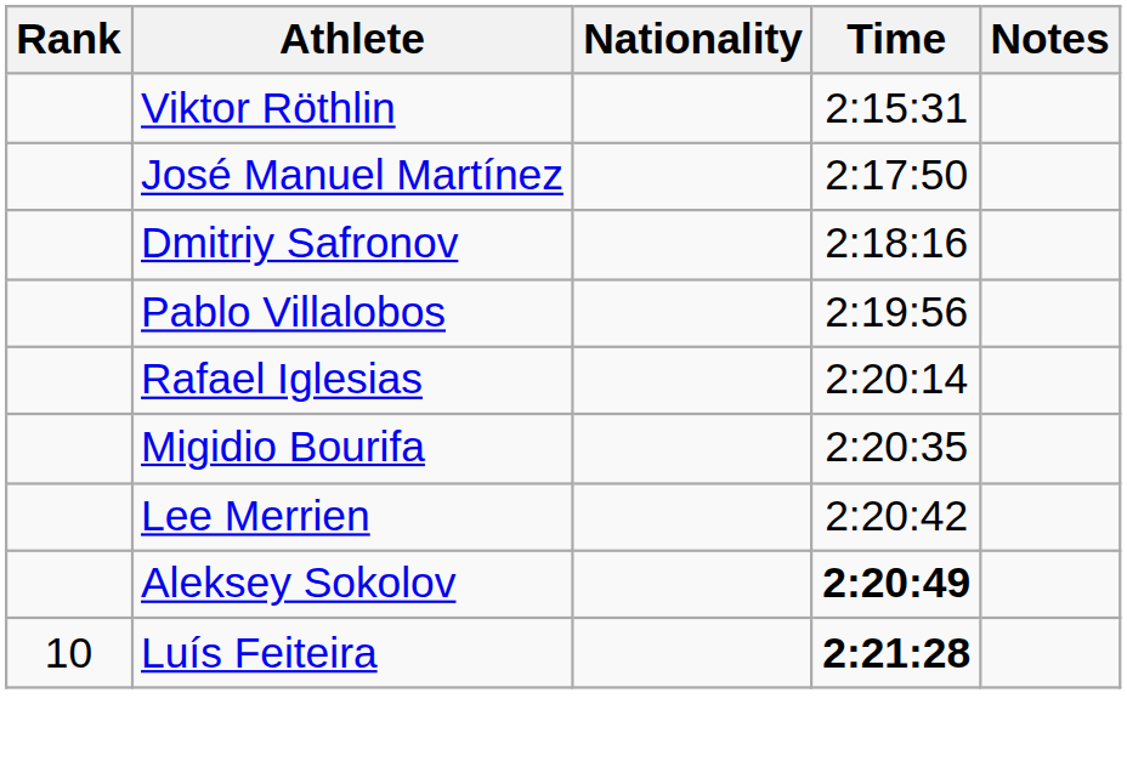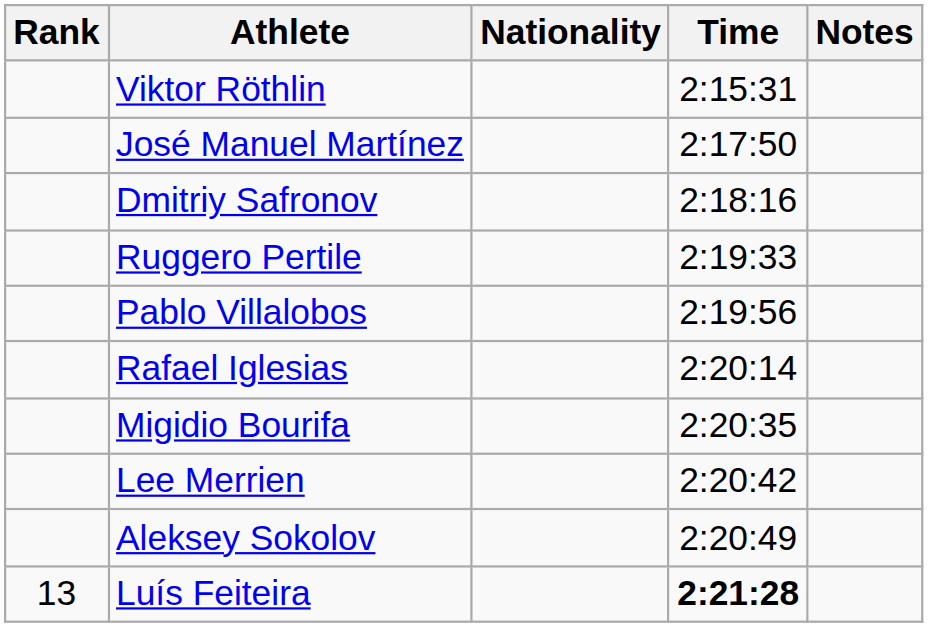 <table class="wikitable" style="text-align:center;">
 <tr>
 <th>Rank</th>
 <th>Athlete</th>
 <th>Nationality</th>
 <th>Time</th>
 <th>Notes</th>
 </tr>
 <tr>
 <td></td>
 <td align="left"><a href='#'>Viktor Röthlin</a></td>
 <td align=left></td>
 <td>2:15:31</td>
 <td></td>
 </tr>
 <tr>
 <td></td>
 <td align="left"><a href='#'>José Manuel Martínez</a></td>
 <td align=left></td>
 <td>2:17:50</td>
 <td></td>
 </tr>
 <tr>
 <td></td>
 <td align="left"><a href='#'>Dmitriy Safronov</a></td>
 <td align=left></td>
 <td>2:18:16</td>
+<td></td>
+</tr>
+<tr>
+<td></td>
+<td align="left"><a href='#'>Ruggero Pertile</a></td>
+<td align=left></td>
+<td>2:19:33</td>
 <td></td>
 </tr>
 <tr>
 <td></td>
 <td align="left"><a href='#'>Pablo Villalobos</a></td>
 <td align=left></td>
 <td>2:19:56</td>
 <td></td>
 </tr>
 <tr>
 <td></td>
 <td align="left"><a href='#'>Rafael Iglesias</a></td>
 <td align=left></td>
 <td>2:20:14</td>
 <td></td>
 </tr>
 <tr>
 <td></td>
 <td align="left"><a href='#'>Migidio Bourifa</a></td>
 <td align=left></td>
 <td>2:20:35</td>
 <td></td>
 </tr>
 <tr>
 <td></td>
 <td align="left"><a href='#'>Lee Merrien</a></td>
 <td align=left></td>
 <td>2:20:42</td>
 <td></td>
 </tr>
 <tr>
 <td></td>
 <td align="left"><a href='#'>Aleksey Sokolov</a></td>
 <td align=left></td>
-<td><strong>2:20:49</strong></td>
+<td>2:20:49</td>
 <td></td>
 </tr>
 <tr>
-<td>10</td>
+<td>13</td>
 <td align="left"><a href='#'>Luís Feiteira</a></td>
 <td align=left></td>
 <td><strong>2:21:28</strong></td>
 <td></td>
 </tr>
 </table>
